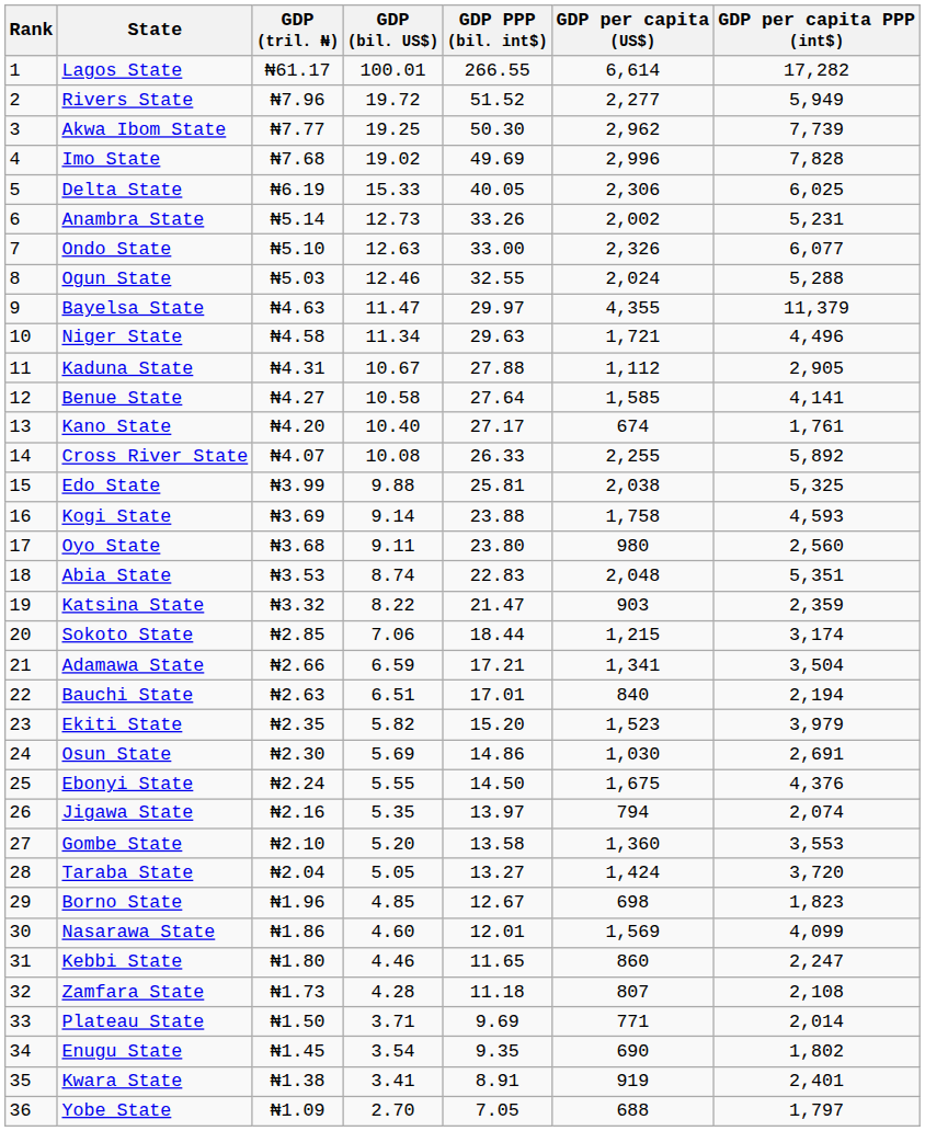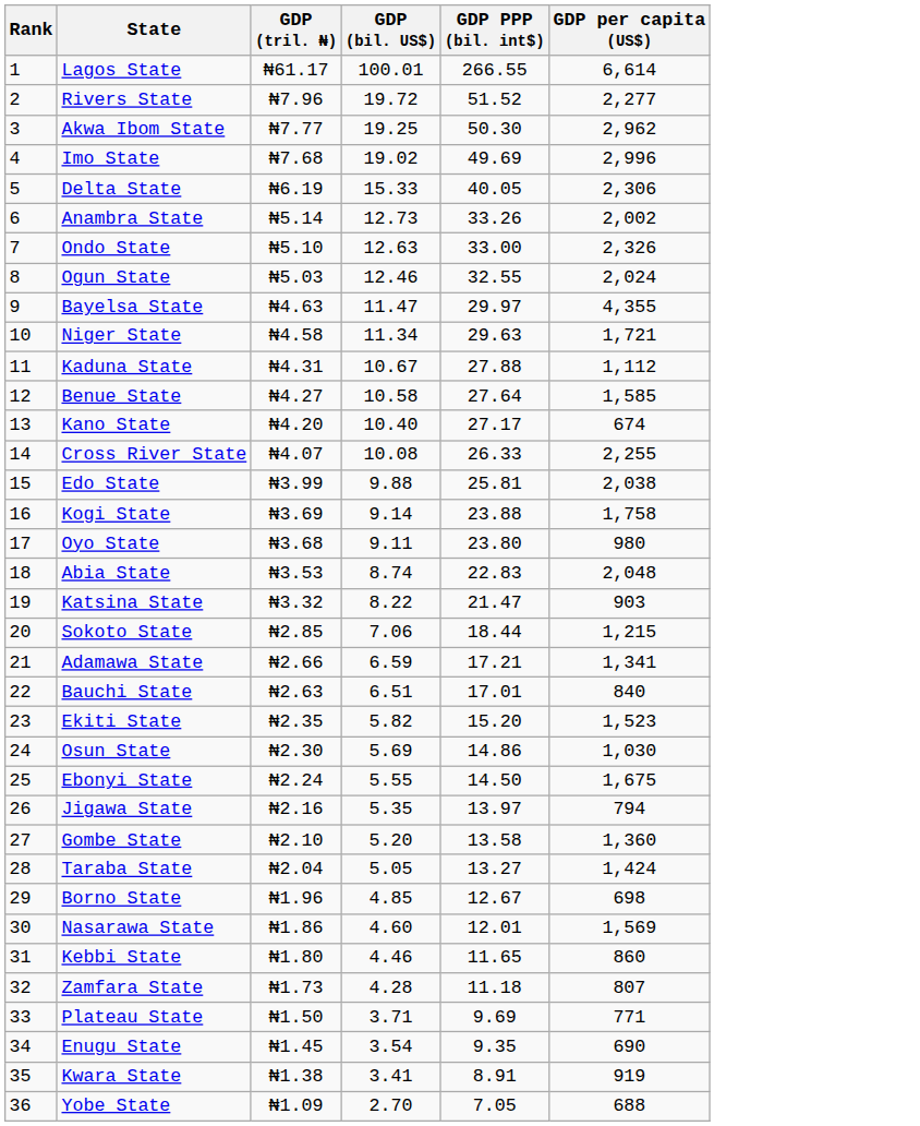 <table class="wikitable sortable plainrowheaders">
 <tr>
 <th align="left" scope="col">Rank</th>
 <th align="left" scope="col">State</th>
 <th scope="col">GDP <small><br>(tril. ₦)</small></th>
 <th scope="col">GDP <small><br>(bil. US$)</small></th>
 <th scope="col">GDP PPP<small><br>(bil. int$)</small></th>
 <th scope="col">GDP per capita<small><br>(US$)</small></th>
-<th scope="col">GDP per capita PPP<small><br>(int$)</small></th>
 </tr>
 <tr>
 <td align="left">1</td>
 <td align="left"><a href='#'>Lagos State</a></td>
 <td align="center">₦61.17</td>
 <td align="center">100.01</td>
 <td align="center">266.55</td>
 <td align="center">6,614</td>
-<td align="center">17,282</td>
 </tr>
 <tr>
 <td align="left">2</td>
 <td align="left"><a href='#'>Rivers State</a></td>
 <td align="center">₦7.96</td>
 <td align="center">19.72</td>
 <td align="center">51.52</td>
 <td align="center">2,277</td>
-<td align="center">5,949</td>
 </tr>
 <tr>
 <td align="left">3</td>
 <td align="left"><a href='#'>Akwa Ibom State</a></td>
 <td align="center">₦7.77</td>
 <td align="center">19.25</td>
 <td align="center">50.30</td>
 <td align="center">2,962</td>
-<td align="center">7,739</td>
 </tr>
 <tr>
 <td align="left">4</td>
 <td align="left"><a href='#'>Imo State</a></td>
 <td align="center">₦7.68</td>
 <td align="center">19.02</td>
 <td align="center">49.69</td>
 <td align="center">2,996</td>
-<td align="center">7,828</td>
 </tr>
 <tr>
 <td align="left">5</td>
 <td align="left"><a href='#'>Delta State</a></td>
 <td align="center">₦6.19</td>
 <td align="center">15.33</td>
 <td align="center">40.05</td>
 <td align="center">2,306</td>
-<td align="center">6,025</td>
 </tr>
 <tr>
 <td align="left">6</td>
 <td align="left"><a href='#'>Anambra State</a></td>
 <td align="center">₦5.14</td>
 <td align="center">12.73</td>
 <td align="center">33.26</td>
 <td align="center">2,002</td>
-<td align="center">5,231</td>
 </tr>
 <tr>
 <td>7</td>
 <td><a href='#'>Ondo State</a></td>
 <td align="center">₦5.10</td>
 <td align="center">12.63</td>
 <td align="center">33.00</td>
 <td align="center">2,326</td>
-<td align="center">6,077</td>
 </tr>
 <tr>
 <td align="left">8</td>
 <td align="left"><a href='#'>Ogun State</a></td>
 <td align="center">₦5.03</td>
 <td align="center">12.46</td>
 <td align="center">32.55</td>
 <td align="center">2,024</td>
-<td align="center">5,288</td>
 </tr>
 <tr>
 <td align="left">9</td>
 <td align="left"><a href='#'>Bayelsa State</a></td>
 <td align="center">₦4.63</td>
 <td align="center">11.47</td>
 <td align="center">29.97</td>
 <td align="center">4,355</td>
-<td align="center">11,379</td>
 </tr>
 <tr>
 <td align="left">10</td>
 <td align="left"><a href='#'>Niger State</a></td>
 <td align="center">₦4.58</td>
 <td align="center">11.34</td>
 <td align="center">29.63</td>
 <td align="center">1,721</td>
-<td align="center">4,496</td>
 </tr>
 <tr>
 <td>11</td>
 <td><a href='#'>Kaduna State</a></td>
 <td align="center">₦4.31</td>
 <td align="center">10.67</td>
 <td align="center">27.88</td>
 <td align="center">1,112</td>
-<td align="center">2,905</td>
 </tr>
 <tr>
 <td align="left">12</td>
 <td align="left"><a href='#'>Benue State</a></td>
 <td align="center">₦4.27</td>
 <td align="center">10.58</td>
 <td align="center">27.64</td>
 <td align="center">1,585</td>
-<td align="center">4,141</td>
 </tr>
 <tr>
 <td align="left">13</td>
 <td align="left"><a href='#'>Kano State</a></td>
 <td align="center">₦4.20</td>
 <td align="center">10.40</td>
 <td align="center">27.17</td>
 <td align="center">674</td>
-<td align="center">1,761</td>
 </tr>
 <tr>
 <td>14</td>
 <td><a href='#'>Cross River State</a></td>
 <td align="center">₦4.07</td>
 <td align="center">10.08</td>
 <td align="center">26.33</td>
 <td align="center">2,255</td>
-<td align="center">5,892</td>
 </tr>
 <tr>
 <td align="left">15</td>
 <td align="left"><a href='#'>Edo State</a></td>
 <td align="center">₦3.99</td>
 <td align="center">9.88</td>
 <td align="center">25.81</td>
 <td align="center">2,038</td>
-<td align="center">5,325</td>
 </tr>
 <tr>
 <td align="left">16</td>
 <td align="left"><a href='#'>Kogi State</a></td>
 <td align="center">₦3.69</td>
 <td align="center">9.14</td>
 <td align="center">23.88</td>
 <td align="center">1,758</td>
-<td align="center">4,593</td>
 </tr>
 <tr>
 <td align="left">17</td>
 <td align="left"><a href='#'>Oyo State</a></td>
 <td align="center">₦3.68</td>
 <td align="center">9.11</td>
 <td align="center">23.80</td>
 <td align="center">980</td>
-<td align="center">2,560</td>
 </tr>
 <tr>
 <td>18</td>
 <td><a href='#'>Abia State</a></td>
 <td align="center">₦3.53</td>
 <td align="center">8.74</td>
 <td align="center">22.83</td>
 <td align="center">2,048</td>
-<td align="center">5,351</td>
 </tr>
 <tr>
 <td>19</td>
 <td><a href='#'>Katsina State</a></td>
 <td align="center">₦3.32</td>
 <td align="center">8.22</td>
 <td align="center">21.47</td>
 <td align="center">903</td>
-<td align="center">2,359</td>
 </tr>
 <tr>
 <td align="left">20</td>
 <td align="left"><a href='#'>Sokoto State</a></td>
 <td align="center">₦2.85</td>
 <td align="center">7.06</td>
 <td align="center">18.44</td>
 <td align="center">1,215</td>
-<td align="center">3,174</td>
 </tr>
 <tr>
 <td align="left">21</td>
 <td align="left"><a href='#'>Adamawa State</a></td>
 <td align="center">₦2.66</td>
 <td align="center">6.59</td>
 <td align="center">17.21</td>
 <td align="center">1,341</td>
-<td align="center">3,504</td>
 </tr>
 <tr>
 <td align="left">22</td>
 <td align="left"><a href='#'>Bauchi State</a></td>
 <td align="center">₦2.63</td>
 <td align="center">6.51</td>
 <td align="center">17.01</td>
 <td align="center">840</td>
-<td align="center">2,194</td>
 </tr>
 <tr>
 <td align="left">23</td>
 <td align="left"><a href='#'>Ekiti State</a></td>
 <td align="center">₦2.35</td>
 <td align="center">5.82</td>
 <td align="center">15.20</td>
 <td align="center">1,523</td>
-<td align="center">3,979</td>
 </tr>
 <tr>
 <td align="left">24</td>
 <td align="left"><a href='#'>Osun State</a></td>
 <td align="center">₦2.30</td>
 <td align="center">5.69</td>
 <td align="center">14.86</td>
 <td align="center">1,030</td>
-<td align="center">2,691</td>
 </tr>
 <tr>
 <td align="left">25</td>
 <td align="left"><a href='#'>Ebonyi State</a></td>
 <td align="center">₦2.24</td>
 <td align="center">5.55</td>
 <td align="center">14.50</td>
 <td align="center">1,675</td>
-<td align="center">4,376</td>
 </tr>
 <tr>
 <td align="left">26</td>
 <td align="left"><a href='#'>Jigawa State</a></td>
 <td align="center">₦2.16</td>
 <td align="center">5.35</td>
 <td align="center">13.97</td>
 <td align="center">794</td>
-<td align="center">2,074</td>
 </tr>
 <tr>
 <td align="left">27</td>
 <td align="left"><a href='#'>Gombe State</a></td>
 <td align="center">₦2.10</td>
 <td align="center">5.20</td>
 <td align="center">13.58</td>
 <td align="center">1,360</td>
-<td align="center">3,553</td>
 </tr>
 <tr>
 <td align="left">28</td>
 <td align="left"><a href='#'>Taraba State</a></td>
 <td align="center">₦2.04</td>
 <td align="center">5.05</td>
 <td align="center">13.27</td>
 <td align="center">1,424</td>
-<td align="center">3,720</td>
 </tr>
 <tr>
 <td align="left">29</td>
 <td align="left"><a href='#'>Borno State</a></td>
 <td align="center">₦1.96</td>
 <td align="center">4.85</td>
 <td align="center">12.67</td>
 <td align="center">698</td>
-<td align="center">1,823</td>
 </tr>
 <tr>
 <td align="left">30</td>
 <td align="left"><a href='#'>Nasarawa State</a></td>
 <td align="center">₦1.86</td>
 <td align="center">4.60</td>
 <td align="center">12.01</td>
 <td align="center">1,569</td>
-<td align="center">4,099</td>
 </tr>
 <tr>
 <td align="left">31</td>
 <td align="left"><a href='#'>Kebbi State</a></td>
 <td align="center">₦1.80</td>
 <td align="center">4.46</td>
 <td align="center">11.65</td>
 <td align="center">860</td>
-<td align="center">2,247</td>
 </tr>
 <tr>
 <td align="left">32</td>
 <td align="left"><a href='#'>Zamfara State</a></td>
 <td align="center">₦1.73</td>
 <td align="center">4.28</td>
 <td align="center">11.18</td>
 <td align="center">807</td>
-<td align="center">2,108</td>
 </tr>
 <tr>
 <td align="left">33</td>
 <td align="left"><a href='#'>Plateau State</a></td>
 <td align="center">₦1.50</td>
 <td align="center">3.71</td>
 <td align="center">9.69</td>
 <td align="center">771</td>
-<td align="center">2,014</td>
 </tr>
 <tr>
 <td align="left">34</td>
 <td align="left"><a href='#'>Enugu State</a></td>
 <td align="center">₦1.45</td>
 <td align="center">3.54</td>
 <td align="center">9.35</td>
 <td align="center">690</td>
-<td align="center">1,802</td>
 </tr>
 <tr>
 <td align="left">35</td>
 <td align="left"><a href='#'>Kwara State</a></td>
 <td align="center">₦1.38</td>
 <td align="center">3.41</td>
 <td align="center">8.91</td>
 <td align="center">919</td>
-<td align="center">2,401</td>
 </tr>
 <tr>
 <td align="left">36</td>
 <td align="left"><a href='#'>Yobe State</a></td>
 <td align="center">₦1.09</td>
 <td align="center">2.70</td>
 <td align="center">7.05</td>
 <td align="center">688</td>
-<td align="center">1,797</td>
 </tr>
 </table>
